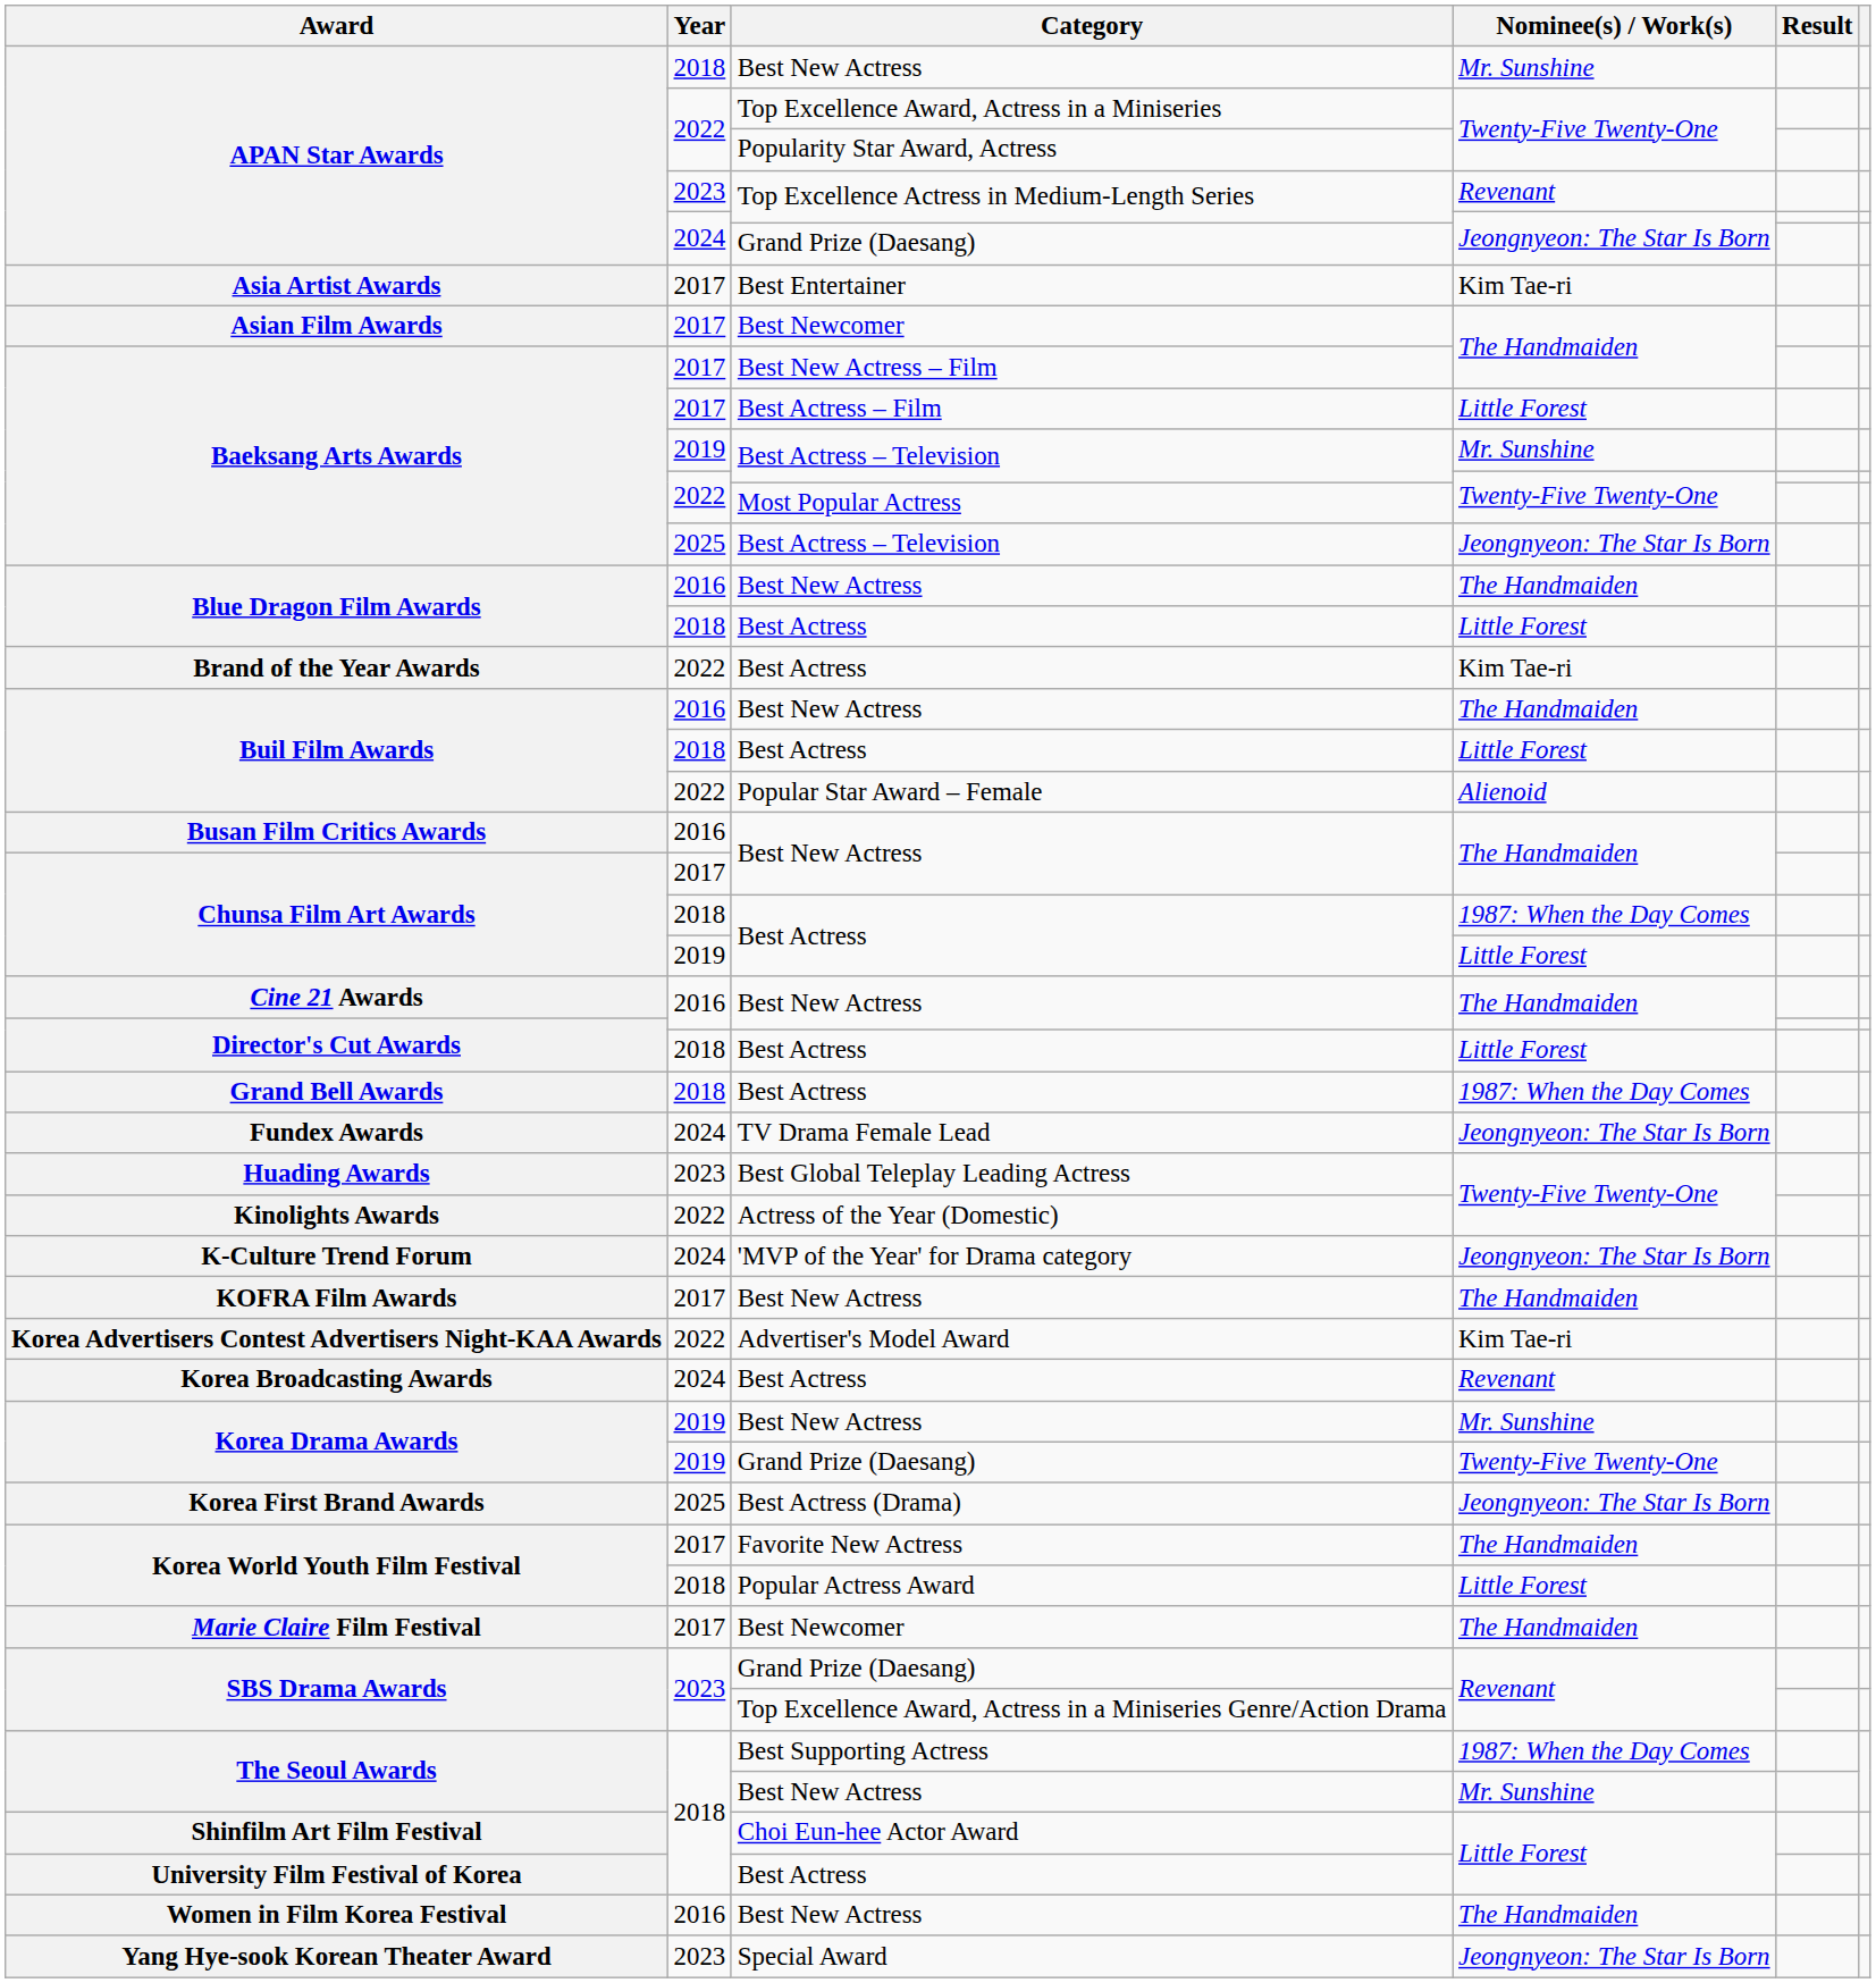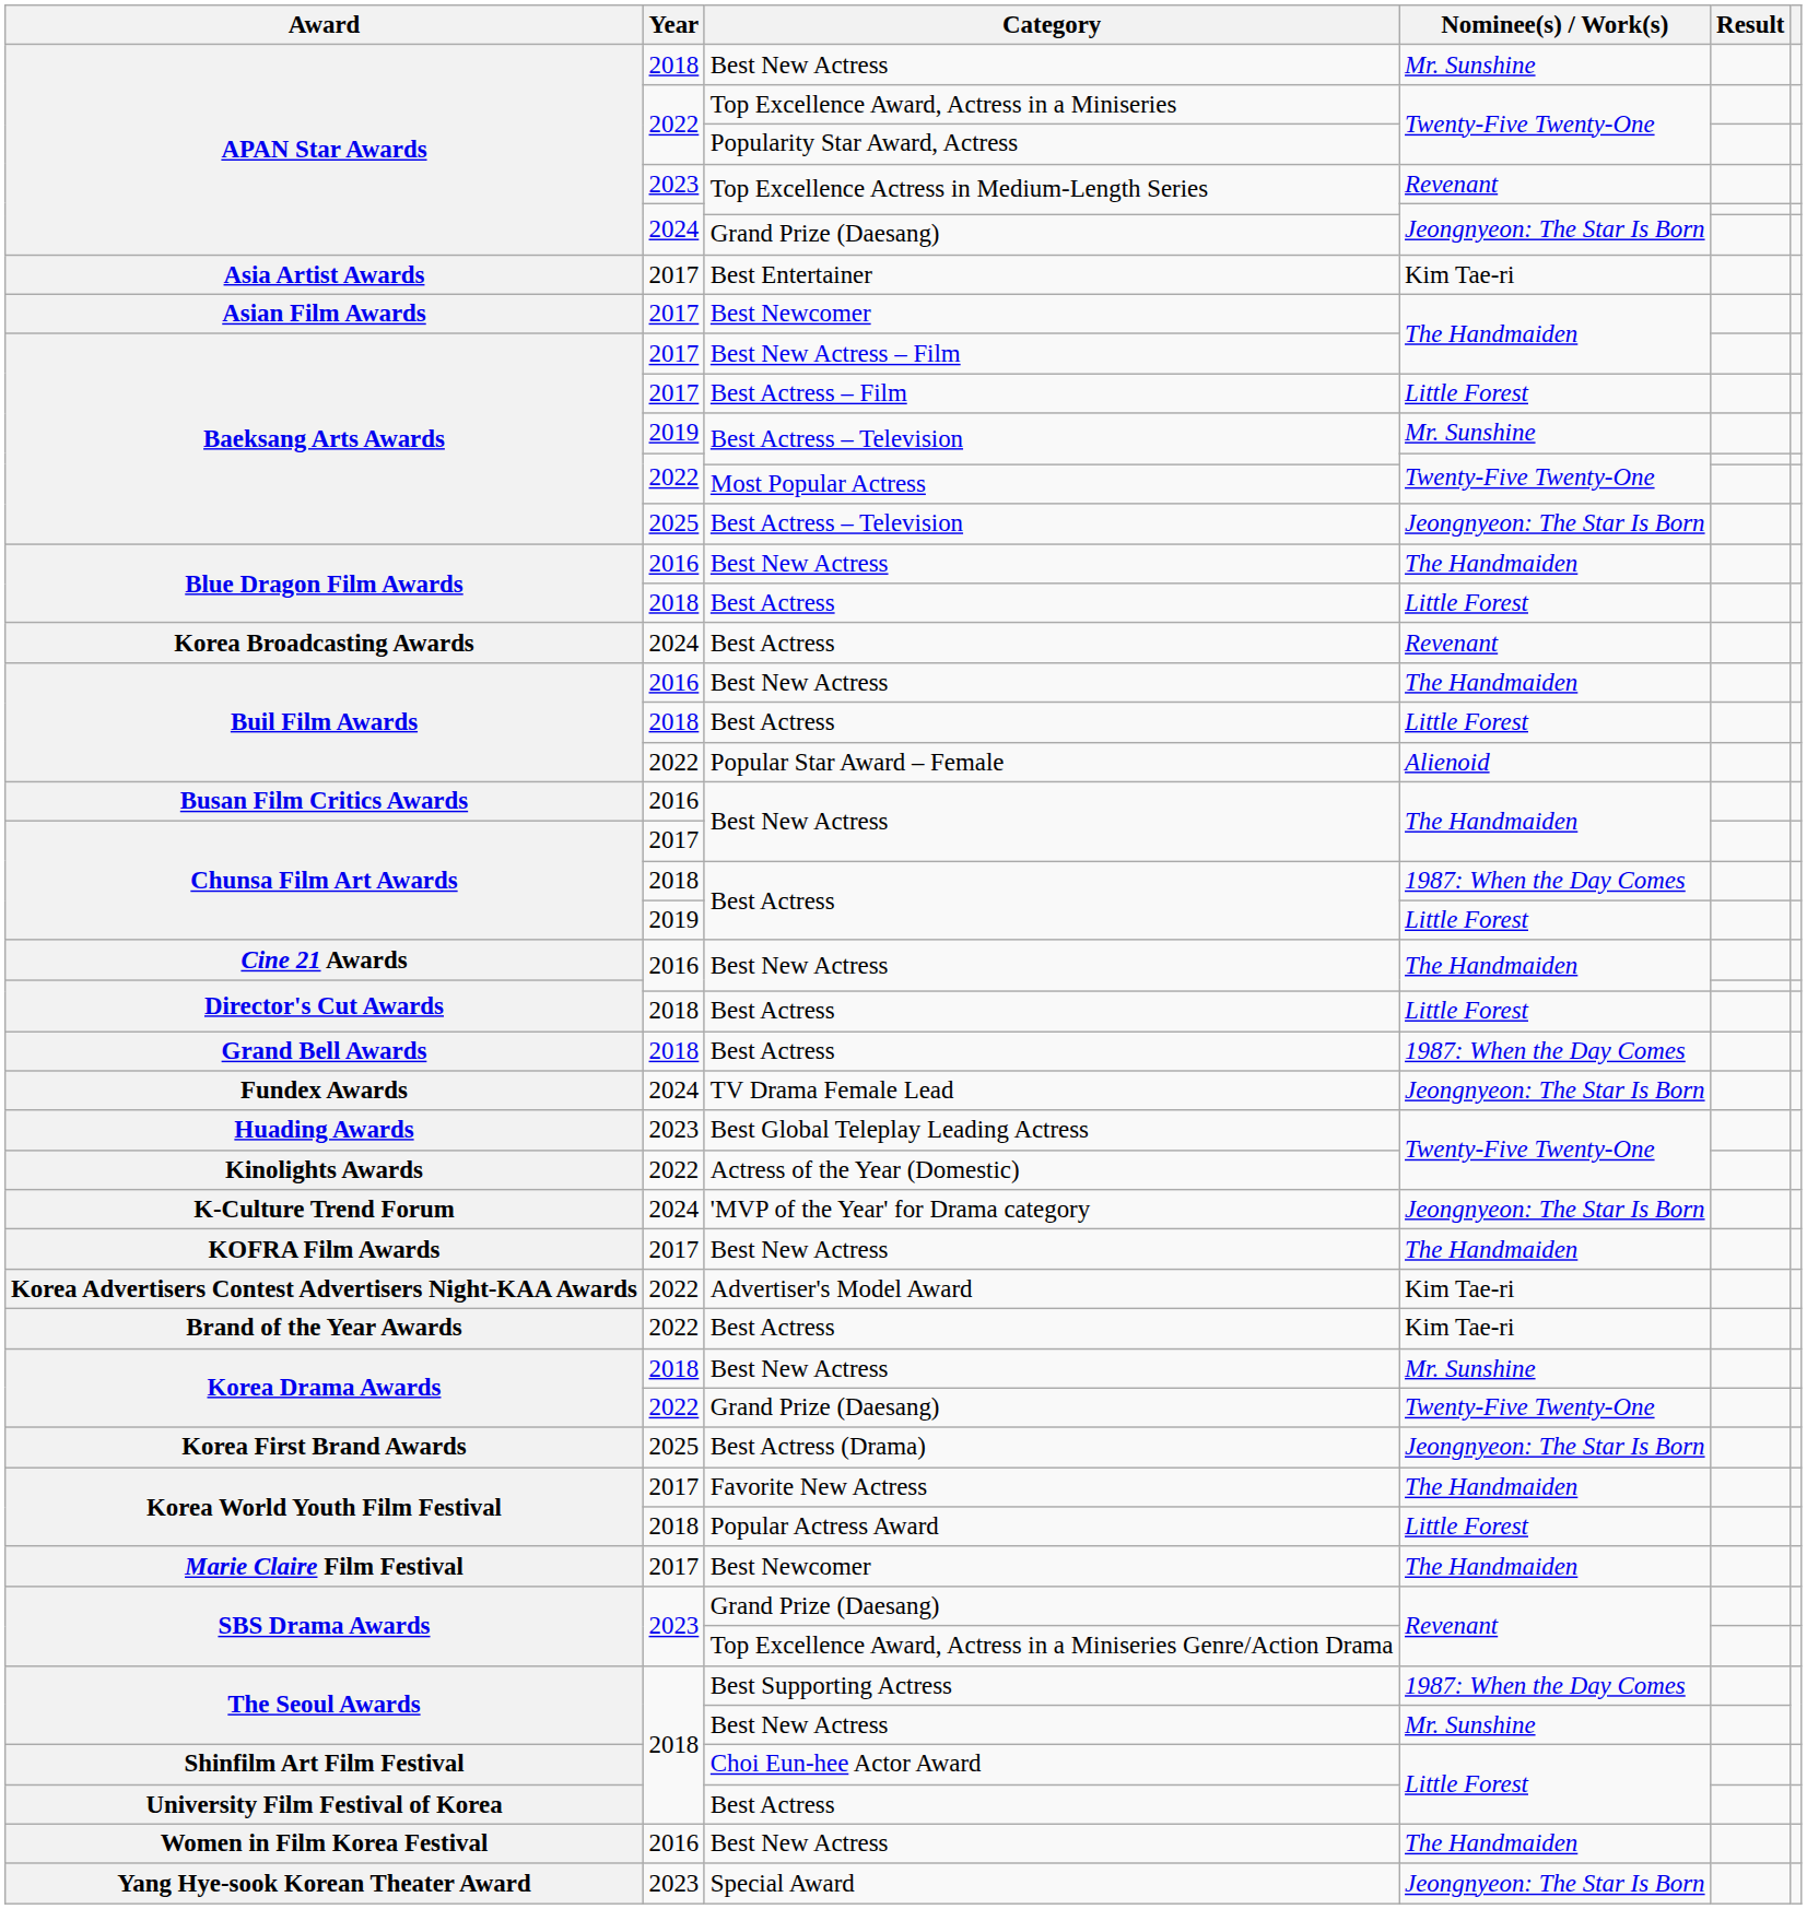 <table class="wikitable plainrowheaders sortable">
 <tr>
 <th scope="col">Award</th>
 <th scope="col">Year</th>
 <th scope="col">Category</th>
 <th scope="col">Nominee(s) / Work(s)</th>
 <th scope="col">Result</th>
 <th scope="col" class="unsortable"></th>
 </tr>
 <tr>
 <th scope="row" rowspan="6"><a href='#'>APAN Star Awards</a></th>
 <td style="text-align:center"><a href='#'>2018</a></td>
 <td>Best New Actress</td>
 <td><em><a href='#'>Mr. Sunshine</a></em></td>
 <td></td>
 <td style="text-align:center"></td>
 </tr>
 <tr>
 <td rowspan="2" style="text-align:center"><a href='#'>2022</a></td>
 <td>Top Excellence Award, Actress in a Miniseries</td>
 <td rowspan="2"><em><a href='#'>Twenty-Five Twenty-One</a></em></td>
 <td></td>
 <td style="text-align:center"></td>
 </tr>
 <tr>
 <td>Popularity Star Award, Actress</td>
 <td></td>
 <td style="text-align:center"></td>
 </tr>
 <tr>
 <td style="text-align:center"><a href='#'>2023</a></td>
 <td rowspan="2">Top Excellence Actress in Medium-Length Series</td>
 <td><em><a href='#'>Revenant</a></em></td>
 <td></td>
 <td style="text-align:center"></td>
 </tr>
 <tr>
 <td rowspan="2" style="text-align:center"><a href='#'>2024</a></td>
 <td rowspan="2"><em><a href='#'>Jeongnyeon: The Star Is Born</a></em></td>
 <td></td>
 <td style="text-align:center"></td>
 </tr>
 <tr>
 <td>Grand Prize (Daesang)</td>
 <td></td>
 <td style="text-align:center"></td>
 </tr>
 <tr>
 <th scope="row"><a href='#'>Asia Artist Awards</a></th>
 <td style="text-align:center">2017</td>
 <td>Best Entertainer</td>
 <td>Kim Tae-ri</td>
 <td></td>
 <td style="text-align:center"></td>
 </tr>
 <tr>
 <th scope="row"><a href='#'>Asian Film Awards</a></th>
 <td style="text-align:center"><a href='#'>2017</a></td>
 <td><a href='#'>Best Newcomer</a></td>
 <td rowspan="2"><em><a href='#'>The Handmaiden</a></em></td>
 <td></td>
 <td style="text-align:center"></td>
 </tr>
 <tr>
 <th scope="row" rowspan="6"><a href='#'>Baeksang Arts Awards</a></th>
 <td style="text-align:center"><a href='#'>2017</a></td>
 <td><a href='#'>Best New Actress – Film</a></td>
 <td></td>
 <td style="text-align:center"></td>
 </tr>
 <tr>
 <td style="text-align:center"><a href='#'>2017</a></td>
 <td><a href='#'>Best Actress – Film</a></td>
 <td><em><a href='#'>Little Forest</a></em></td>
 <td></td>
 <td style="text-align:center"></td>
 </tr>
 <tr>
 <td style="text-align:center"><a href='#'>2019</a></td>
 <td rowspan="2"><a href='#'>Best Actress – Television</a></td>
 <td><em><a href='#'>Mr. Sunshine</a></em></td>
 <td></td>
 <td style="text-align:center"></td>
 </tr>
 <tr>
 <td rowspan="2" style="text-align:center"><a href='#'>2022</a></td>
 <td rowspan="2"><em><a href='#'>Twenty-Five Twenty-One</a></em></td>
 <td></td>
 <td style="text-align:center"></td>
 </tr>
 <tr>
 <td><a href='#'>Most Popular Actress</a></td>
 <td></td>
 <td style="text-align:center"></td>
 </tr>
 <tr>
 <td style="text-align:center"><a href='#'>2025</a></td>
 <td><a href='#'>Best Actress – Television</a></td>
 <td><em><a href='#'>Jeongnyeon: The Star Is Born</a></em></td>
 <td></td>
 <td style="text-align:center"></td>
 </tr>
 <tr>
 <th scope="row" rowspan="2"><a href='#'>Blue Dragon Film Awards</a></th>
 <td style="text-align:center"><a href='#'>2016</a></td>
 <td><a href='#'>Best New Actress</a></td>
 <td><em><a href='#'>The Handmaiden</a></em></td>
 <td></td>
 <td style="text-align:center"></td>
 </tr>
 <tr>
 <td style="text-align:center"><a href='#'>2018</a></td>
 <td><a href='#'>Best Actress</a></td>
 <td><em><a href='#'>Little Forest</a></em></td>
 <td></td>
 <td style="text-align:center"></td>
 </tr>
 <tr>
-<th scope="row">Brand of the Year Awards</th>
-<td style="text-align:center">2022</td>
+<th scope="row">Korea Broadcasting Awards</th>
+<td style="text-align:center">2024</td>
 <td>Best Actress</td>
-<td>Kim Tae-ri</td>
+<td><em><a href='#'>Revenant</a></em></td>
 <td></td>
 <td style="text-align:center"></td>
 </tr>
 <tr>
 <th scope="row" rowspan="3"><a href='#'>Buil Film Awards</a></th>
 <td style="text-align:center"><a href='#'>2016</a></td>
 <td>Best New Actress</td>
 <td><em><a href='#'>The Handmaiden</a></em></td>
 <td></td>
 <td style="text-align:center"></td>
 </tr>
 <tr>
 <td style="text-align:center"><a href='#'>2018</a></td>
 <td>Best Actress</td>
 <td><em><a href='#'>Little Forest</a></em></td>
 <td></td>
 <td style="text-align:center"></td>
 </tr>
 <tr>
 <td style="text-align:center">2022</td>
 <td>Popular Star Award – Female</td>
 <td><em><a href='#'>Alienoid</a></em></td>
 <td></td>
 <td style="text-align:center"></td>
 </tr>
 <tr>
 <th scope="row"><a href='#'>Busan Film Critics Awards</a></th>
 <td style="text-align:center">2016</td>
 <td rowspan="2">Best New Actress</td>
 <td rowspan="2"><em><a href='#'>The Handmaiden</a></em></td>
 <td></td>
 <td style="text-align:center"></td>
 </tr>
 <tr>
 <th scope="row" rowspan="3"><a href='#'>Chunsa Film Art Awards</a></th>
 <td style="text-align:center">2017</td>
 <td></td>
 <td style="text-align:center"></td>
 </tr>
 <tr>
 <td style="text-align:center">2018</td>
 <td rowspan="2">Best Actress</td>
 <td><em><a href='#'>1987: When the Day Comes</a></em></td>
 <td></td>
 <td style="text-align:center"></td>
 </tr>
 <tr>
 <td style="text-align:center">2019</td>
 <td><em><a href='#'>Little Forest</a></em></td>
 <td></td>
 <td style="text-align:center"></td>
 </tr>
 <tr>
 <th scope="row"><em><a href='#'>Cine 21</a></em> Awards</th>
 <td rowspan="2" style="text-align:center">2016</td>
 <td rowspan="2">Best New Actress</td>
 <td rowspan="2"><em><a href='#'>The Handmaiden</a></em></td>
 <td></td>
 <td style="text-align:center"></td>
 </tr>
 <tr>
 <th scope="row" rowspan="2"><a href='#'>Director's Cut Awards</a></th>
 <td></td>
 <td style="text-align:center"></td>
 </tr>
 <tr>
 <td style="text-align:center">2018</td>
 <td>Best Actress</td>
 <td><em><a href='#'>Little Forest</a></em></td>
 <td></td>
 <td style="text-align:center"></td>
 </tr>
 <tr>
 <th scope="row"><a href='#'>Grand Bell Awards</a></th>
 <td style="text-align:center"><a href='#'>2018</a></td>
 <td>Best Actress</td>
 <td><em><a href='#'>1987: When the Day Comes</a></em></td>
 <td></td>
 <td style="text-align:center"></td>
 </tr>
 <tr>
 <th scope="row">Fundex Awards</th>
 <td style="text-align:center">2024</td>
 <td>TV Drama Female Lead</td>
 <td><em><a href='#'>Jeongnyeon: The Star Is Born</a></em></td>
 <td></td>
 <td style="text-align:center"></td>
 </tr>
 <tr>
 <th scope="row"><a href='#'>Huading Awards</a></th>
 <td style="text-align:center">2023</td>
 <td>Best Global Teleplay Leading Actress</td>
 <td rowspan="2"><em><a href='#'>Twenty-Five Twenty-One</a></em></td>
 <td></td>
 <td style="text-align:center"></td>
 </tr>
 <tr>
 <th scope="row">Kinolights Awards</th>
 <td style="text-align:center">2022</td>
 <td>Actress of the Year (Domestic)</td>
 <td></td>
 <td style="text-align:center"></td>
 </tr>
 <tr>
 <th scope="row">K-Culture Trend Forum</th>
 <td style="text-align:center">2024</td>
 <td>'MVP of the Year' for Drama category</td>
 <td><em><a href='#'>Jeongnyeon: The Star Is Born</a></em></td>
 <td></td>
 <td style="text-align:center"></td>
 </tr>
 <tr>
 <th scope="row">KOFRA Film Awards</th>
 <td style="text-align:center">2017</td>
 <td>Best New Actress</td>
 <td><em><a href='#'>The Handmaiden</a></em></td>
 <td></td>
 <td style="text-align:center"></td>
 </tr>
 <tr>
 <th scope="row">Korea Advertisers Contest Advertisers Night-KAA Awards</th>
 <td style="text-align:center">2022</td>
 <td>Advertiser's Model Award</td>
 <td>Kim Tae-ri</td>
 <td></td>
 <td style="text-align:center"></td>
 </tr>
 <tr>
-<th scope="row">Korea Broadcasting Awards</th>
-<td style="text-align:center">2024</td>
+<th scope="row">Brand of the Year Awards</th>
+<td style="text-align:center">2022</td>
 <td>Best Actress</td>
-<td><em><a href='#'>Revenant</a></em></td>
+<td>Kim Tae-ri</td>
 <td></td>
 <td style="text-align:center"></td>
 </tr>
 <tr>
 <th scope="row" rowspan="2"><a href='#'>Korea Drama Awards</a></th>
-<td style="text-align:center"><a href='#'>2019</a></td>
+<td style="text-align:center"><a href='#'>2018</a></td>
 <td>Best New Actress</td>
 <td><em><a href='#'>Mr. Sunshine</a></em></td>
 <td></td>
 <td style="text-align:center"></td>
 </tr>
 <tr>
-<td style="text-align:center"><a href='#'>2019</a></td>
+<td style="text-align:center"><a href='#'>2022</a></td>
 <td>Grand Prize (Daesang)</td>
 <td><em><a href='#'>Twenty-Five Twenty-One</a></em></td>
 <td></td>
 <td style="text-align:center"></td>
 </tr>
 <tr>
 <th scope="row">Korea First Brand Awards</th>
 <td style="text-align:center">2025</td>
 <td>Best Actress (Drama)</td>
 <td><em><a href='#'>Jeongnyeon: The Star Is Born</a></em></td>
 <td></td>
 <td style="text-align:center"></td>
 </tr>
 <tr>
 <th scope="row" rowspan="2">Korea World Youth Film Festival</th>
 <td style="text-align:center">2017</td>
 <td>Favorite New Actress</td>
 <td><em><a href='#'>The Handmaiden</a></em></td>
 <td></td>
 <td style="text-align:center"></td>
 </tr>
 <tr>
 <td style="text-align:center">2018</td>
 <td>Popular Actress Award</td>
 <td><em><a href='#'>Little Forest</a></em></td>
 <td></td>
 <td style="text-align:center"></td>
 </tr>
 <tr>
 <th scope="row"><em><a href='#'>Marie Claire</a></em> Film Festival</th>
 <td style="text-align:center">2017</td>
 <td>Best Newcomer</td>
 <td><em><a href='#'>The Handmaiden</a></em></td>
 <td></td>
 <td style="text-align:center"></td>
 </tr>
 <tr>
 <th scope="row" rowspan="2"><a href='#'>SBS Drama Awards</a></th>
 <td rowspan="2" style="text-align:center"><a href='#'>2023</a></td>
 <td>Grand Prize (Daesang)</td>
 <td rowspan="2"><em><a href='#'>Revenant</a></em></td>
 <td></td>
 <td style="text-align:center"></td>
 </tr>
 <tr>
 <td>Top Excellence Award, Actress in a Miniseries Genre/Action Drama</td>
 <td></td>
 <td style="text-align:center"></td>
 </tr>
 <tr>
 <th scope="row" rowspan="2"><a href='#'>The Seoul Awards</a></th>
 <td rowspan="4" style="text-align:center">2018</td>
 <td>Best Supporting Actress</td>
 <td><em><a href='#'>1987: When the Day Comes</a></em></td>
 <td></td>
 <td rowspan="2" style="text-align:center"></td>
 </tr>
 <tr>
 <td>Best New Actress</td>
 <td><em><a href='#'>Mr. Sunshine</a></em></td>
 <td></td>
 </tr>
 <tr>
 <th scope="row">Shinfilm Art Film Festival</th>
 <td><a href='#'>Choi Eun-hee</a> Actor Award</td>
 <td rowspan="2"><em><a href='#'>Little Forest</a></em></td>
 <td></td>
 <td style="text-align:center"></td>
 </tr>
 <tr>
 <th scope="row">University Film Festival of Korea</th>
 <td>Best Actress</td>
 <td></td>
 <td style="text-align:center"></td>
 </tr>
 <tr>
 <th scope="row">Women in Film Korea Festival</th>
 <td style="text-align:center">2016</td>
 <td>Best New Actress</td>
 <td><em><a href='#'>The Handmaiden</a></em></td>
 <td></td>
 <td style="text-align:center"></td>
 </tr>
 <tr>
 <th scope="row">Yang Hye-sook Korean Theater Award</th>
 <td style="text-align:center">2023</td>
 <td>Special Award</td>
 <td><em><a href='#'>Jeongnyeon: The Star Is Born</a></em></td>
 <td></td>
 <td style="text-align:center"></td>
 </tr>
 </table>
